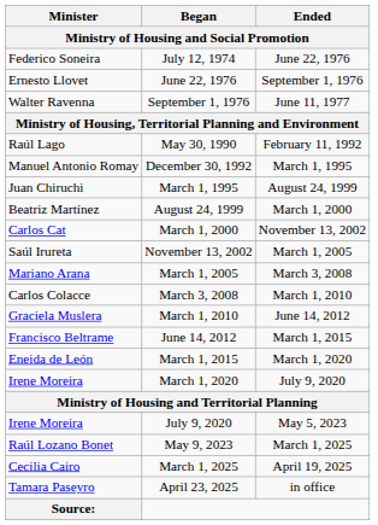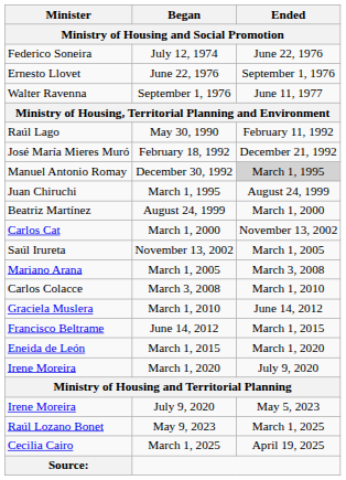 <table class="wikitable">
 <tr>
 <th>Minister</th>
 <th>Began</th>
 <th>Ended</th>
 </tr>
 <tr>
 <th colspan="3">Ministry of Housing and Social Promotion</th>
 </tr>
 <tr>
 <td>Federico Soneira</td>
 <td style="text-align:center;">July 12, 1974</td>
 <td style="text-align:center;">June 22, 1976</td>
 </tr>
 <tr>
 <td>Ernesto Llovet</td>
 <td style="text-align:center;">June 22, 1976</td>
 <td style="text-align:center;">September 1, 1976</td>
 </tr>
 <tr>
 <td>Walter Ravenna</td>
 <td style="text-align:center;">September 1, 1976</td>
 <td style="text-align:center;">June 11, 1977</td>
 </tr>
 <tr>
 <th colspan="3">Ministry of Housing, Territorial Planning and Environment</th>
 </tr>
 <tr>
 <td>Raúl Lago</td>
 <td style="text-align:center;">May 30, 1990</td>
 <td style="text-align:center;">February 11, 1992</td>
 </tr>
 <tr>
+<td>José María Mieres Muró</td>
+<td style="text-align:center;">February 18, 1992</td>
+<td style="text-align:center;">December 21, 1992</td>
+</tr>
+<tr>
 <td>Manuel Antonio Romay</td>
 <td style="text-align:center;">December 30, 1992</td>
-<td style="text-align:center;">March 1, 1995</td>
+<td style="background: lightgrey; text-align:center;">March 1, 1995</td>
 </tr>
 <tr>
 <td>Juan Chiruchi</td>
 <td style="text-align:center;">March 1, 1995</td>
 <td style="text-align:center;">August 24, 1999</td>
 </tr>
 <tr>
 <td>Beatriz Martínez</td>
 <td style="text-align:center;">August 24, 1999</td>
 <td style="text-align:center;">March 1, 2000</td>
 </tr>
 <tr>
 <td><a href='#'>Carlos Cat</a></td>
 <td style="text-align:center;">March 1, 2000</td>
 <td style="text-align:center;">November 13, 2002</td>
 </tr>
 <tr>
 <td>Saúl Irureta</td>
 <td style="text-align:center;">November 13, 2002</td>
 <td style="text-align:center;">March 1, 2005</td>
 </tr>
 <tr>
 <td><a href='#'>Mariano Arana</a></td>
 <td style="text-align:center;">March 1, 2005</td>
 <td style="text-align:center;">March 3, 2008</td>
 </tr>
 <tr>
 <td>Carlos Colacce</td>
 <td style="text-align:center;">March 3, 2008</td>
 <td style="text-align:center;">March 1, 2010</td>
 </tr>
 <tr>
 <td><a href='#'>Graciela Muslera</a></td>
 <td style="text-align:center;">March 1, 2010</td>
 <td style="text-align:center;">June 14, 2012</td>
 </tr>
 <tr>
 <td><a href='#'>Francisco Beltrame</a></td>
 <td style="text-align:center;">June 14, 2012</td>
 <td style="text-align:center;">March 1, 2015</td>
 </tr>
 <tr>
 <td><a href='#'>Eneida de León</a></td>
 <td style="text-align:center;">March 1, 2015</td>
 <td style="text-align:center;">March 1, 2020</td>
 </tr>
 <tr>
 <td><a href='#'>Irene Moreira</a></td>
 <td style="text-align:center;">March 1, 2020</td>
 <td style="text-align:center;">July 9, 2020</td>
 </tr>
 <tr>
 <th colspan="3">Ministry of Housing and Territorial Planning</th>
 </tr>
 <tr>
 <td><a href='#'>Irene Moreira</a></td>
 <td style="text-align:center;">July 9, 2020</td>
 <td style="text-align:center;">May 5, 2023</td>
 </tr>
 <tr>
 <td><a href='#'>Raúl Lozano Bonet</a></td>
 <td style="text-align:center;">May 9, 2023</td>
 <td style="text-align:center;">March 1, 2025</td>
 </tr>
 <tr>
 <td><a href='#'>Cecilia Cairo</a></td>
 <td style="text-align:center;">March 1, 2025</td>
 <td style="text-align:center;">April 19, 2025</td>
 </tr>
 <tr>
-<td><a href='#'>Tamara Paseyro</a></td>
-<td style="text-align:center;">April 23, 2025</td>
-<td style="text-align:center;">in office</td>
-</tr>
-<tr>
 <th><strong>Source:</strong></th>
 <td colspan="2"></td>
 </tr>
 </table>
